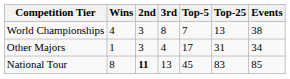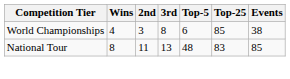 <table class="wikitable">
 <tr>
 <th>Competition Tier</th>
 <th>Wins</th>
 <th>2nd</th>
 <th>3rd</th>
 <th>Top-5</th>
 <th>Top-25</th>
 <th>Events</th>
 </tr>
 <tr>
 <td>World Championships</td>
 <td>4</td>
 <td>3</td>
 <td>8</td>
-<td>7</td>
-<td>13</td>
+<td>6</td>
+<td>85</td>
 <td>38</td>
-</tr>
-<tr>
-<td>Other Majors</td>
-<td>1</td>
-<td>3</td>
-<td>4</td>
-<td>17</td>
-<td>31</td>
-<td>34</td>
 </tr>
 <tr>
 <td>National Tour</td>
 <td>8</td>
-<td><strong>11</strong></td>
+<td>11</td>
 <td>13</td>
-<td>45</td>
+<td>48</td>
 <td>83</td>
 <td>85</td>
 </tr>
 </table>
